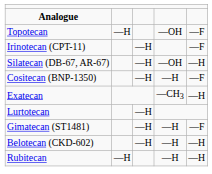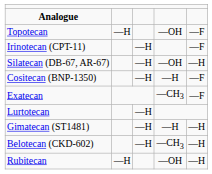 <table class="wikitable" style="margin:0 auto;">
 <tr>
 <td colspan="5"></td>
 </tr>
 <tr>
 <td align="center"><strong>Analogue</strong></td>
 <td align="center"></td>
 <td align="center"></td>
 <td align="center"></td>
 <td align="center"></td>
 </tr>
 <tr>
 <td><a href='#'>Topotecan</a></td>
 <td align="center">—H</td>
 <td align="center"></td>
 <td align="center">—OH</td>
 <td align="center">—F</td>
 </tr>
 <tr>
 <td><a href='#'>Irinotecan</a> (CPT-11)</td>
 <td align="center"></td>
 <td align="center">—H</td>
 <td align="center"></td>
 <td align="center">—F</td>
 </tr>
 <tr>
 <td><a href='#'>Silatecan</a> (DB-67, AR-67)</td>
 <td align="center"></td>
 <td align="center">—H</td>
 <td align="center">—OH</td>
 <td align="center">—H</td>
 </tr>
 <tr>
 <td><a href='#'>Cositecan</a> (BNP-1350)</td>
 <td align="center"></td>
 <td align="center">—H</td>
 <td align="center">—H</td>
 <td align="center">—F</td>
 </tr>
 <tr>
 <td><a href='#'>Exatecan</a></td>
 <td colspan="2" align="center"></td>
 <td align="center">—CH<sub>3</sub></td>
-<td align="center">—H</td>
+<td align="center">—F</td>
 </tr>
 <tr>
 <td><a href='#'>Lurtotecan</a></td>
 <td align="center"></td>
 <td align="center">—H</td>
 <td colspan="2" align="center"></td>
 </tr>
 <tr>
 <td><a href='#'>Gimatecan</a> (ST1481)</td>
 <td align="center"></td>
 <td align="center">—H</td>
 <td align="center">—H</td>
-<td align="center">—F</td>
+<td align="center">—H</td>
 </tr>
 <tr>
 <td><a href='#'>Belotecan</a> (CKD-602)</td>
 <td align="center"></td>
 <td align="center">—H</td>
-<td align="center">—H</td>
+<td align="center">—CH<sub>3</sub></td>
 <td align="center">—H</td>
 </tr>
 <tr>
 <td><a href='#'>Rubitecan</a></td>
 <td align="center">—H</td>
 <td align="center"></td>
-<td align="center">—H</td>
+<td align="center">—OH</td>
 <td align="center">—H</td>
 </tr>
 </table>
